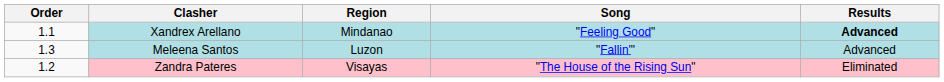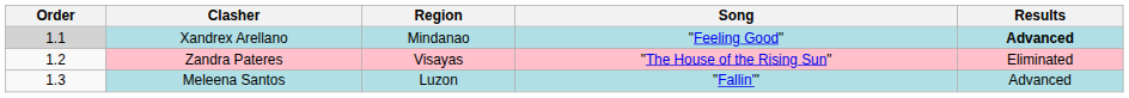 <table class="wikitable" style="text-align:center; line-height:17px; width:100%;">
 <tr>
 <th>Order</th>
 <th>Clasher</th>
 <th>Region</th>
 <th>Song</th>
 <th>Results</th>
 </tr>
 <tr>
-<td>1.1</td>
+<td style="background: lightgrey;">1.1</td>
 <td style="background:#b0e0e6;">Xandrex Arellano</td>
 <td style="background:#b0e0e6;">Mindanao</td>
 <td style="background:#b0e0e6;">"<a href='#'>Feeling Good</a>"</td>
 <td style="background:#b0e0e6;"><strong>Advanced</strong></td>
+</tr>
+<tr>
+<td>1.2</td>
+<td style="background:pink;">Zandra Pateres</td>
+<td style="background:pink;">Visayas</td>
+<td style="background:pink;">"<a href='#'>The House of the Rising Sun</a>"</td>
+<td style="background:pink;">Eliminated</td>
 </tr>
 <tr>
 <td>1.3</td>
 <td style="background:#b0e0e6;">Meleena Santos</td>
 <td style="background:#b0e0e6;">Luzon</td>
 <td style="background:#b0e0e6;">"<a href='#'>Fallin'</a>"</td>
 <td style="background:#b0e0e6;">Advanced</td>
 </tr>
-<tr>
-<td>1.2</td>
-<td style="background:pink;">Zandra Pateres</td>
-<td style="background:pink;">Visayas</td>
-<td style="background:pink;">"<a href='#'>The House of the Rising Sun</a>"</td>
-<td style="background:pink;">Eliminated</td>
-</tr>
 </table>
